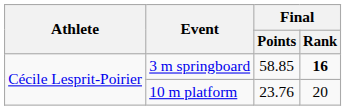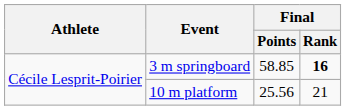 <table class="wikitable" style="font-size:90%;">
 <tr>
 <th rowspan=2>Athlete</th>
 <th rowspan=2>Event</th>
 <th colspan=2>Final</th>
 </tr>
 <tr style="font-size:95%">
 <th>Points</th>
 <th>Rank</th>
 </tr>
 <tr align=center>
 <td align=left rowspan=2><a href='#'>Cécile Lesprit-Poirier</a></td>
 <td align=left><a href='#'>3 m springboard</a></td>
 <td>58.85</td>
 <td><strong>16</strong></td>
 </tr>
 <tr align=center>
 <td align=left><a href='#'>10 m platform</a></td>
-<td>23.76</td>
-<td>20</td>
+<td>25.56</td>
+<td>21</td>
 </tr>
 </table>
